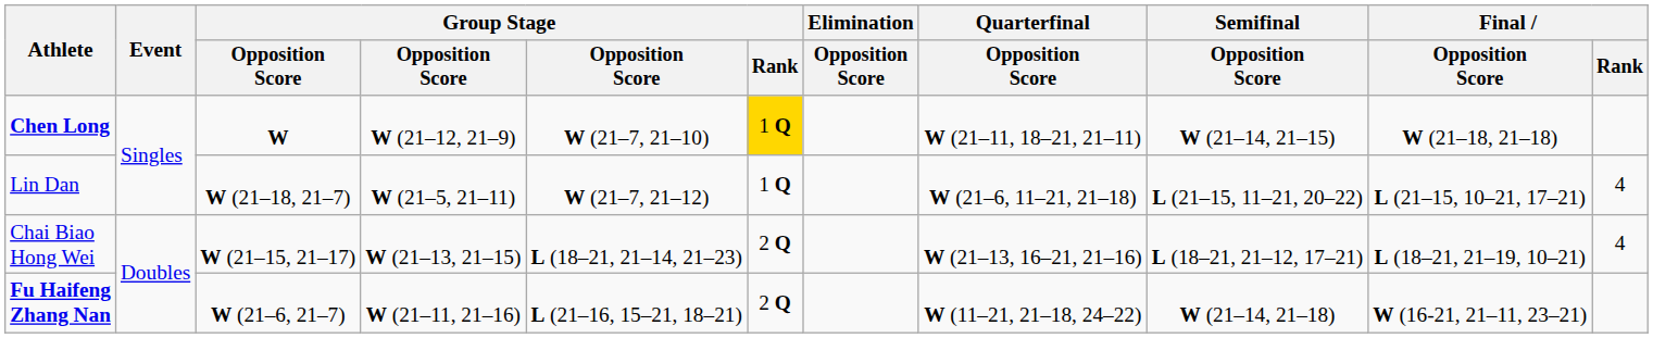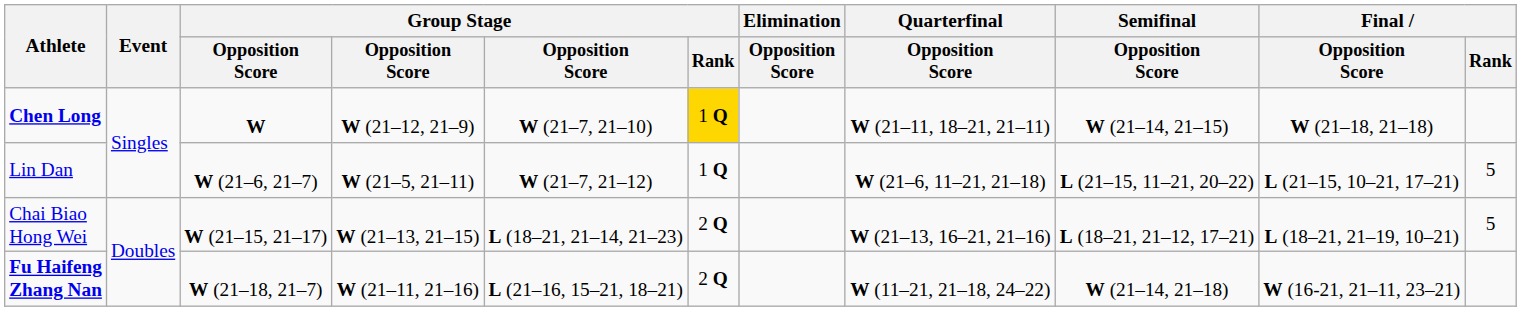 <table class="wikitable" style="font-size:90%">
 <tr>
 <th rowspan=2>Athlete</th>
 <th rowspan=2>Event</th>
 <th colspan=4>Group Stage</th>
 <th>Elimination</th>
 <th>Quarterfinal</th>
 <th>Semifinal</th>
 <th colspan=2>Final / </th>
 </tr>
 <tr style="font-size:95%">
 <th>Opposition<br>Score</th>
 <th>Opposition<br>Score</th>
 <th>Opposition<br>Score</th>
 <th>Rank</th>
 <th>Opposition<br>Score</th>
 <th>Opposition<br>Score</th>
 <th>Opposition<br>Score</th>
 <th>Opposition<br>Score</th>
 <th>Rank</th>
 </tr>
 <tr align=center>
 <td align=left><strong><a href='#'>Chen Long</a></strong></td>
 <td align=left rowspan=2><a href='#'>Singles</a></td>
 <td><br><strong>W</strong> </td>
 <td><br><strong>W</strong> (21–12, 21–9)</td>
 <td><br><strong>W</strong> (21–7, 21–10)</td>
 <td style="background: gold;">1 <strong>Q</strong></td>
 <td></td>
 <td><br><strong>W</strong> (21–11, 18–21, 21–11)</td>
 <td><br><strong>W</strong> (21–14, 21–15)</td>
 <td><br><strong>W</strong> (21–18, 21–18)</td>
 <td></td>
 </tr>
 <tr align=center>
 <td align=left><a href='#'>Lin Dan</a></td>
-<td><br><strong>W</strong> (21–18, 21–7)</td>
+<td><br><strong>W</strong> (21–6, 21–7)</td>
 <td><br><strong>W</strong> (21–5, 21–11)</td>
 <td><br><strong>W</strong> (21–7, 21–12)</td>
 <td>1 <strong>Q</strong></td>
 <td></td>
 <td><br><strong>W</strong> (21–6, 11–21, 21–18)</td>
 <td><br><strong>L</strong> (21–15, 11–21, 20–22)</td>
 <td><br><strong>L</strong> (21–15, 10–21, 17–21)</td>
-<td>4</td>
+<td>5</td>
 </tr>
 <tr align=center>
 <td align=left><a href='#'>Chai Biao</a><br><a href='#'>Hong Wei</a></td>
 <td align=left rowspan=2><a href='#'>Doubles</a></td>
 <td><br><strong>W</strong> (21–15, 21–17)</td>
 <td><br><strong>W</strong> (21–13, 21–15)</td>
 <td><br><strong>L</strong> (18–21, 21–14, 21–23)</td>
 <td>2 <strong>Q</strong></td>
 <td></td>
 <td><br><strong>W</strong> (21–13, 16–21, 21–16)</td>
 <td><br><strong>L</strong> (18–21, 21–12, 17–21)</td>
 <td><br><strong>L</strong> (18–21, 21–19, 10–21)</td>
-<td>4</td>
+<td>5</td>
 </tr>
 <tr align=center>
 <td align=left><strong><a href='#'>Fu Haifeng</a><br><a href='#'>Zhang Nan</a></strong></td>
-<td><br><strong>W</strong> (21–6, 21–7)</td>
+<td><br><strong>W</strong> (21–18, 21–7)</td>
 <td><br><strong>W</strong> (21–11, 21–16)</td>
 <td><br><strong>L</strong> (21–16, 15–21, 18–21)</td>
 <td>2 <strong>Q</strong></td>
 <td></td>
 <td><br><strong>W</strong> (11–21, 21–18, 24–22)</td>
 <td><br><strong>W</strong> (21–14, 21–18)</td>
 <td><br><strong>W</strong> (16-21, 21–11, 23–21)</td>
 <td></td>
 </tr>
 </table>
